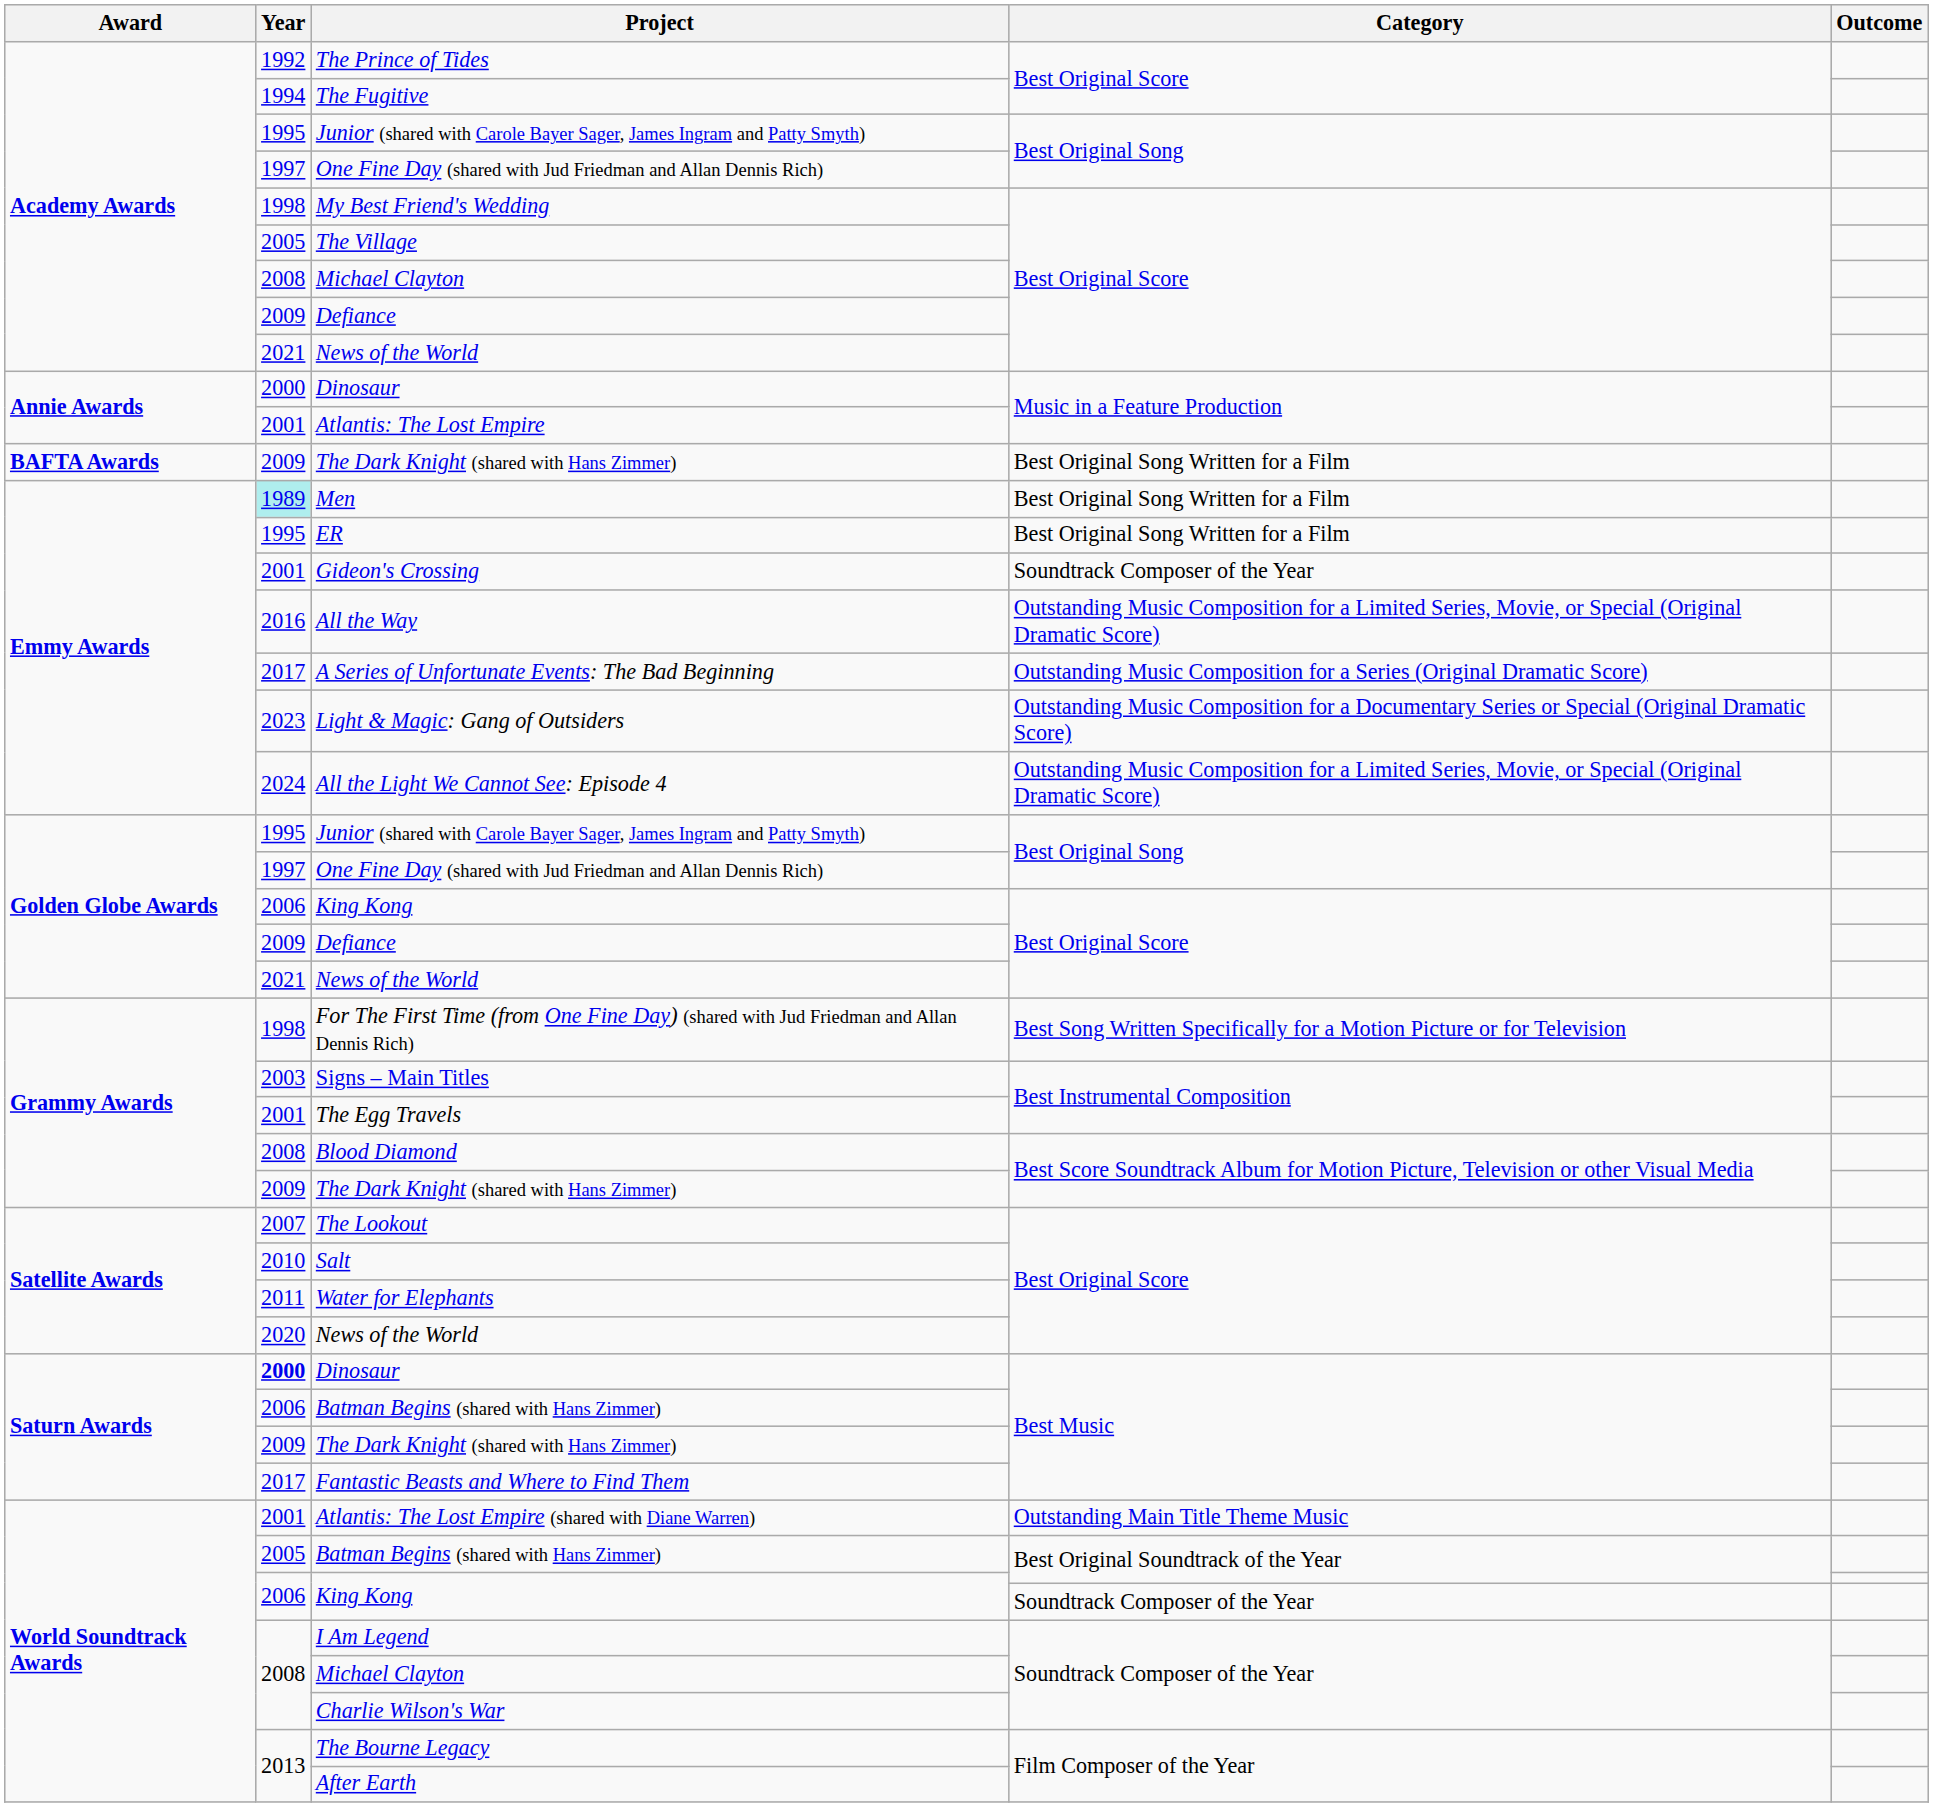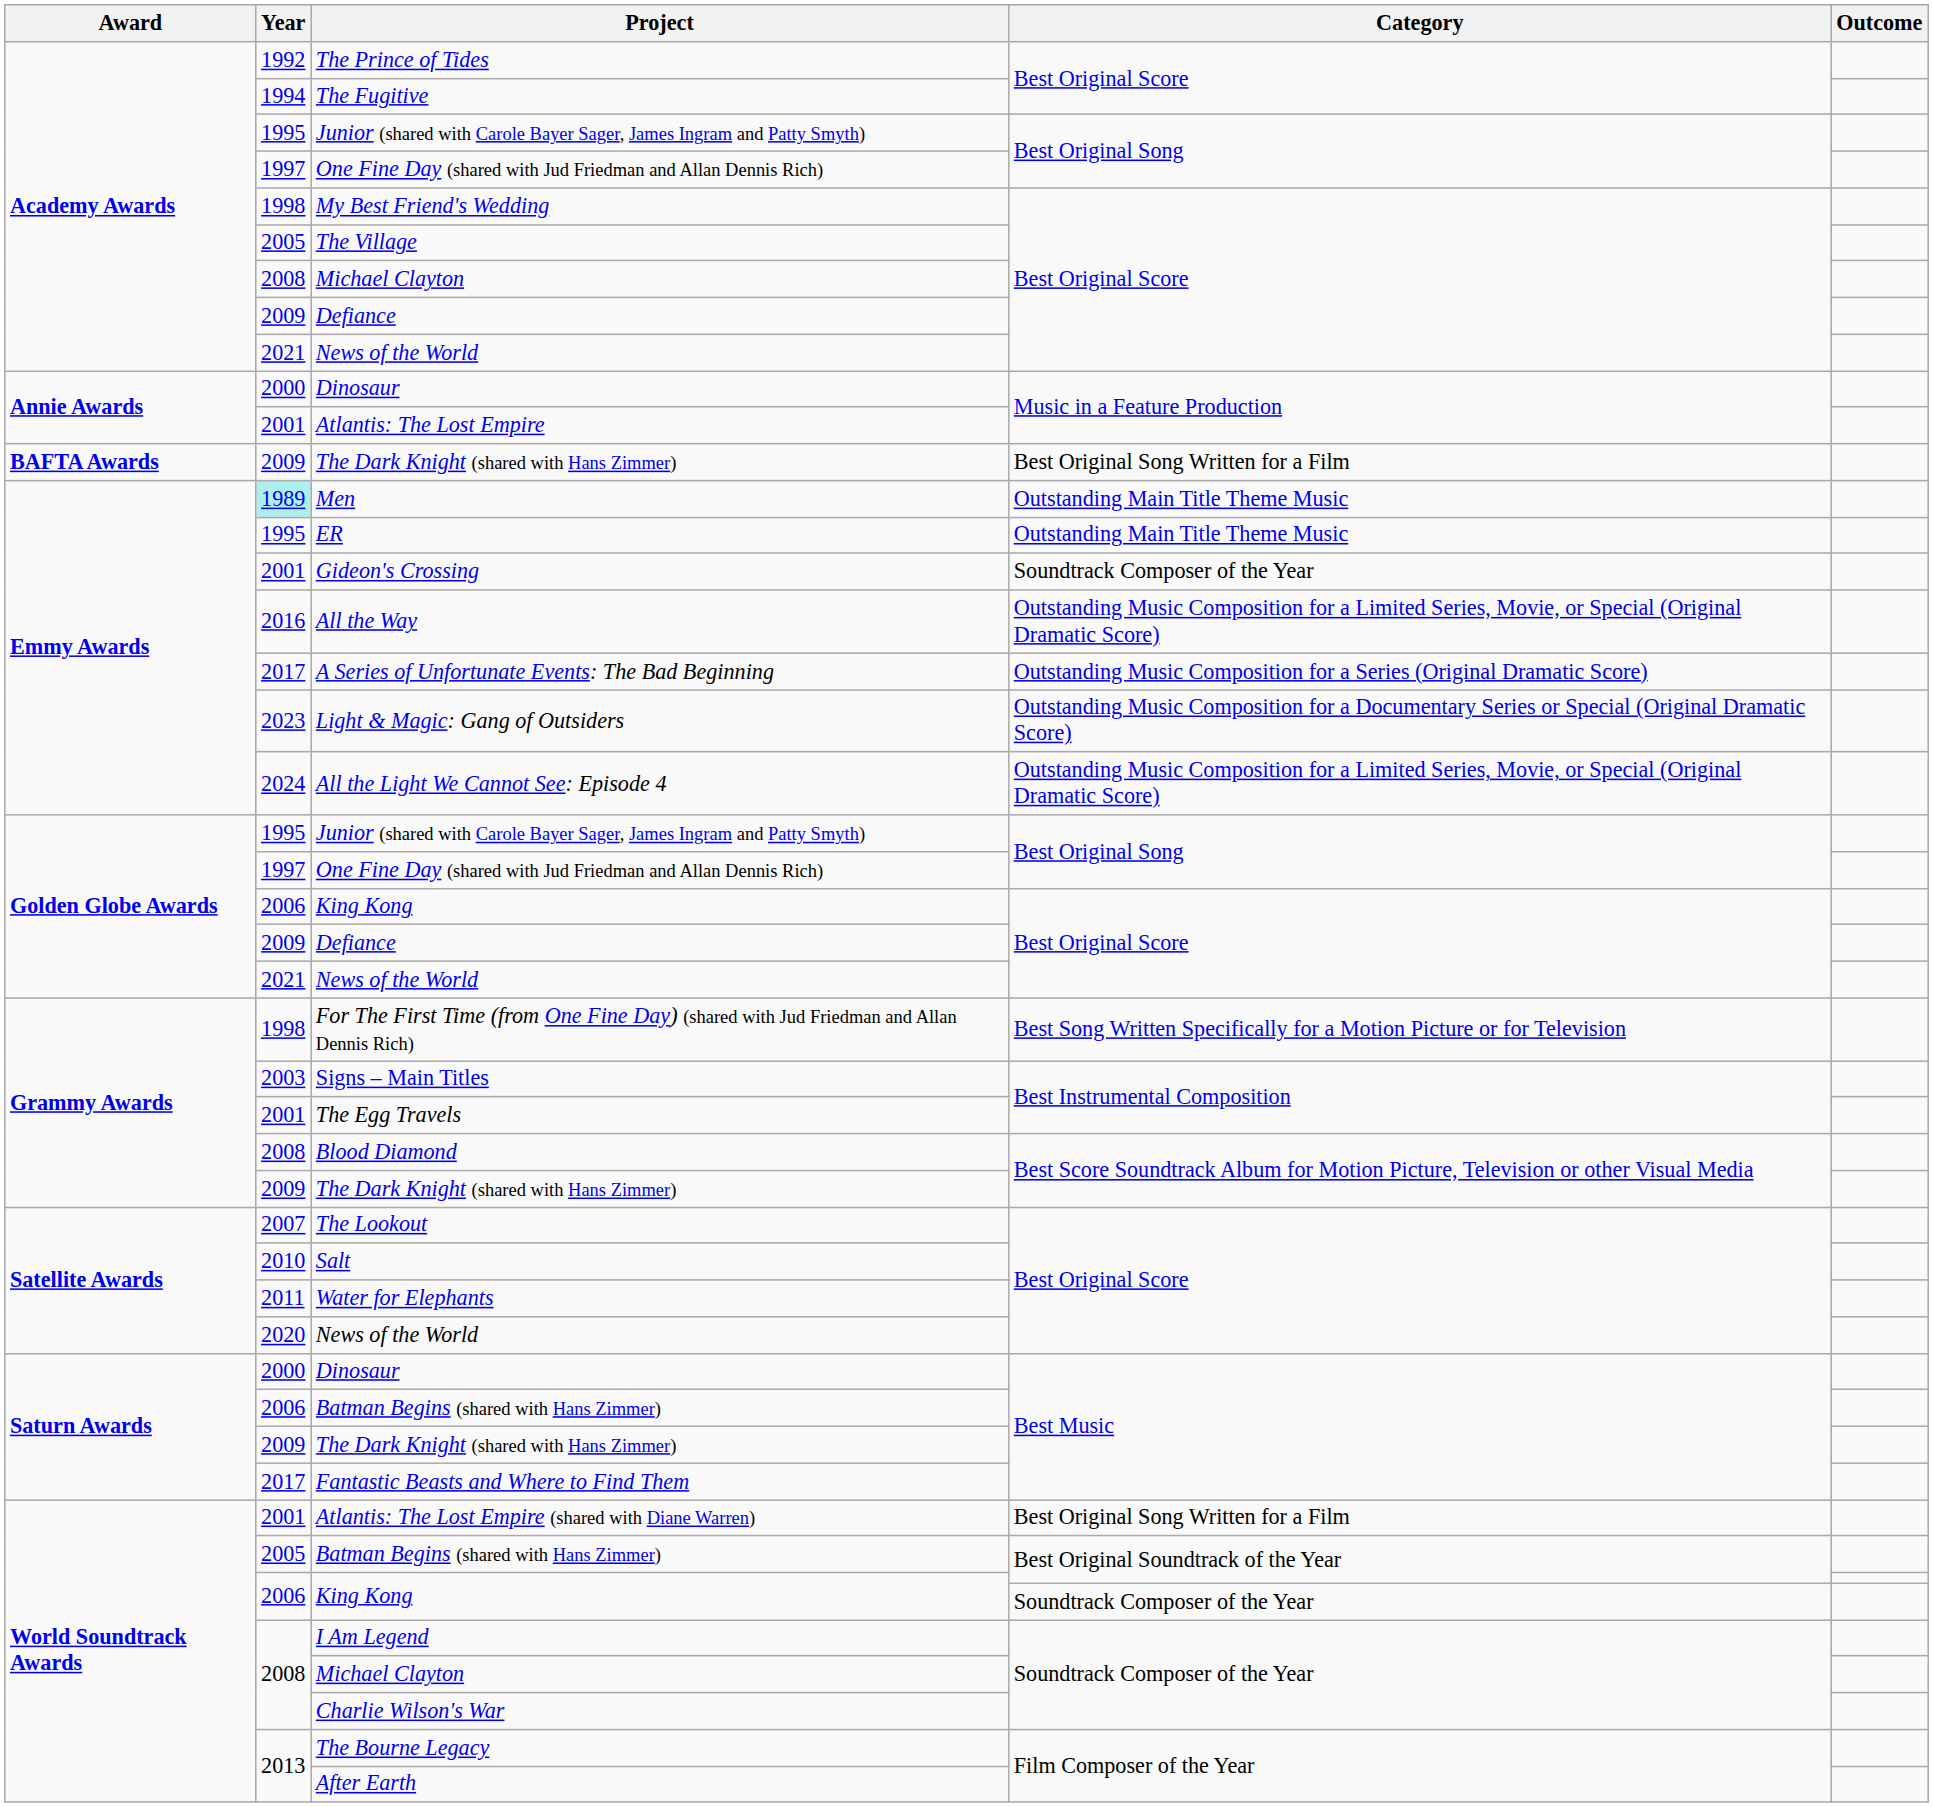 <table class="wikitable" style="font-size: 90%;">
 <tr>
 <th>Award</th>
 <th>Year</th>
 <th>Project</th>
 <th>Category</th>
 <th>Outcome</th>
 </tr>
 <tr>
 <td rowspan="9"><strong><a href='#'>Academy Awards</a></strong></td>
 <td><a href='#'>1992</a></td>
 <td><em><a href='#'>The Prince of Tides</a></em></td>
 <td rowspan="2"><a href='#'>Best Original Score</a></td>
 <td></td>
 </tr>
 <tr>
 <td><a href='#'>1994</a></td>
 <td><em><a href='#'>The Fugitive</a></em></td>
 <td></td>
 </tr>
 <tr>
 <td><a href='#'>1995</a></td>
 <td><em><a href='#'>Junior</a></em> <small>(shared with <a href='#'>Carole Bayer Sager</a>, <a href='#'>James Ingram</a> and <a href='#'>Patty Smyth</a>)</small></td>
 <td rowspan="2"><a href='#'>Best Original Song</a></td>
 <td></td>
 </tr>
 <tr>
 <td><a href='#'>1997</a></td>
 <td><em><a href='#'>One Fine Day</a></em> <small>(shared with Jud Friedman and Allan Dennis Rich)</small></td>
 <td></td>
 </tr>
 <tr>
 <td><a href='#'>1998</a></td>
 <td><em><a href='#'>My Best Friend's Wedding</a></em></td>
 <td rowspan="5"><a href='#'>Best Original Score</a></td>
 <td></td>
 </tr>
 <tr>
 <td><a href='#'>2005</a></td>
 <td><em><a href='#'>The Village</a></em></td>
 <td></td>
 </tr>
 <tr>
 <td><a href='#'>2008</a></td>
 <td><em><a href='#'>Michael Clayton</a></em></td>
 <td></td>
 </tr>
 <tr>
 <td><a href='#'>2009</a></td>
 <td><em><a href='#'>Defiance</a></em></td>
 <td></td>
 </tr>
 <tr>
 <td><a href='#'>2021</a></td>
 <td><em><a href='#'>News of the World</a></em></td>
 <td></td>
 </tr>
 <tr>
 <td rowspan="2"><strong><a href='#'>Annie Awards</a></strong></td>
 <td><a href='#'>2000</a></td>
 <td><em><a href='#'>Dinosaur</a></em></td>
 <td rowspan="2"><a href='#'>Music in a Feature Production</a></td>
 <td></td>
 </tr>
 <tr>
 <td><a href='#'>2001</a></td>
 <td><em><a href='#'>Atlantis: The Lost Empire</a></em></td>
 <td></td>
 </tr>
 <tr>
 <td><strong><a href='#'>BAFTA Awards</a></strong></td>
 <td><a href='#'>2009</a></td>
 <td><em><a href='#'>The Dark Knight</a></em> <small>(shared with <a href='#'>Hans Zimmer</a>)</small></td>
 <td>Best Original Song Written for a Film</td>
 <td></td>
 </tr>
 <tr>
 <td rowspan="7"><strong><a href='#'>Emmy Awards</a></strong></td>
 <td style="background: paleturquoise;"><a href='#'>1989</a></td>
 <td><em><a href='#'>Men</a></em></td>
-<td>Best Original Song Written for a Film</td>
+<td><a href='#'>Outstanding Main Title Theme Music</a></td>
 <td></td>
 </tr>
 <tr>
 <td><a href='#'>1995</a></td>
 <td><em><a href='#'>ER</a></em></td>
-<td>Best Original Song Written for a Film</td>
+<td><a href='#'>Outstanding Main Title Theme Music</a></td>
 <td></td>
 </tr>
 <tr>
 <td><a href='#'>2001</a></td>
 <td><em><a href='#'>Gideon's Crossing</a></em></td>
 <td>Soundtrack Composer of the Year</td>
 <td></td>
 </tr>
 <tr>
 <td><a href='#'>2016</a></td>
 <td><em><a href='#'>All the Way</a></em></td>
 <td><a href='#'>Outstanding Music Composition for a Limited Series, Movie, or Special (Original Dramatic Score)</a></td>
 <td></td>
 </tr>
 <tr>
 <td><a href='#'>2017</a></td>
 <td><em><a href='#'>A Series of Unfortunate Events</a>: The Bad Beginning</em></td>
 <td><a href='#'>Outstanding Music Composition for a Series (Original Dramatic Score)</a></td>
 <td></td>
 </tr>
 <tr>
 <td><a href='#'>2023</a></td>
 <td><em><a href='#'>Light & Magic</a>: Gang of Outsiders</em></td>
 <td><a href='#'>Outstanding Music Composition for a Documentary Series or Special (Original Dramatic Score)</a></td>
 <td></td>
 </tr>
 <tr>
 <td><a href='#'>2024</a></td>
 <td><em><a href='#'>All the Light We Cannot See</a>: Episode 4</em></td>
 <td><a href='#'>Outstanding Music Composition for a Limited Series, Movie, or Special (Original Dramatic Score)</a></td>
 <td></td>
 </tr>
 <tr>
 <td rowspan="5"><strong><a href='#'>Golden Globe Awards</a></strong></td>
 <td><a href='#'>1995</a></td>
 <td><em><a href='#'>Junior</a></em> <small>(shared with <a href='#'>Carole Bayer Sager</a>, <a href='#'>James Ingram</a> and <a href='#'>Patty Smyth</a>)</small></td>
 <td rowspan="2"><a href='#'>Best Original Song</a></td>
 <td></td>
 </tr>
 <tr>
 <td><a href='#'>1997</a></td>
 <td><em><a href='#'>One Fine Day</a></em> <small>(shared with Jud Friedman and Allan Dennis Rich)</small></td>
 <td></td>
 </tr>
 <tr>
 <td><a href='#'>2006</a></td>
 <td><em><a href='#'>King Kong</a></em></td>
 <td rowspan="3"><a href='#'>Best Original Score</a></td>
 <td></td>
 </tr>
 <tr>
 <td><a href='#'>2009</a></td>
 <td><em><a href='#'>Defiance</a></em></td>
 <td></td>
 </tr>
 <tr>
 <td><a href='#'>2021</a></td>
 <td><em><a href='#'>News of the World</a></em></td>
 <td></td>
 </tr>
 <tr>
 <td rowspan="5"><strong><a href='#'>Grammy Awards</a></strong></td>
 <td><a href='#'>1998</a></td>
 <td><em>For The First Time (from <a href='#'>One Fine Day</a>)</em> <small>(shared with Jud Friedman and Allan Dennis Rich)</small></td>
 <td><a href='#'>Best Song Written Specifically for a Motion Picture or for Television</a></td>
 <td></td>
 </tr>
 <tr>
 <td><a href='#'>2003</a></td>
 <td><a href='#'>Signs – Main Titles</a></td>
 <td rowspan="2"><a href='#'>Best Instrumental Composition</a></td>
 <td></td>
 </tr>
 <tr>
 <td><a href='#'>2001</a></td>
 <td><em>The Egg Travels</em></td>
 <td></td>
 </tr>
 <tr>
 <td><a href='#'>2008</a></td>
 <td><em><a href='#'>Blood Diamond</a></em></td>
 <td rowspan="2"><a href='#'>Best Score Soundtrack Album for Motion Picture, Television or other Visual Media</a></td>
 <td></td>
 </tr>
 <tr>
 <td><a href='#'>2009</a></td>
 <td><em><a href='#'>The Dark Knight</a></em> <small>(shared with <a href='#'>Hans Zimmer</a>)</small></td>
 <td></td>
 </tr>
 <tr>
 <td rowspan="4"><strong><a href='#'>Satellite Awards</a></strong></td>
 <td><a href='#'>2007</a></td>
 <td><em><a href='#'>The Lookout</a></em></td>
 <td rowspan="4"><a href='#'>Best Original Score</a></td>
 <td></td>
 </tr>
 <tr>
 <td><a href='#'>2010</a></td>
 <td><em><a href='#'>Salt</a></em></td>
 <td></td>
 </tr>
 <tr>
 <td><a href='#'>2011</a></td>
 <td><em><a href='#'>Water for Elephants</a></em></td>
 <td></td>
 </tr>
 <tr>
 <td><a href='#'>2020</a></td>
 <td><em>News of the World</em></td>
 <td></td>
 </tr>
 <tr>
 <td rowspan="4"><strong><a href='#'>Saturn Awards</a></strong></td>
-<td><strong><a href='#'>2000</a></strong></td>
+<td><a href='#'>2000</a></td>
 <td><em><a href='#'>Dinosaur</a></em></td>
 <td rowspan="4"><a href='#'>Best Music</a></td>
 <td></td>
 </tr>
 <tr>
 <td><a href='#'>2006</a></td>
 <td><em><a href='#'>Batman Begins</a></em> <small>(shared with <a href='#'>Hans Zimmer</a>)</small></td>
 <td></td>
 </tr>
 <tr>
 <td><a href='#'>2009</a></td>
 <td><em><a href='#'>The Dark Knight</a></em> <small>(shared with <a href='#'>Hans Zimmer</a>)</small></td>
 <td></td>
 </tr>
 <tr>
 <td><a href='#'>2017</a></td>
 <td><em><a href='#'>Fantastic Beasts and Where to Find Them</a></em></td>
 <td></td>
 </tr>
 <tr>
 <td rowspan="9"><strong><a href='#'>World Soundtrack Awards</a></strong></td>
 <td><a href='#'>2001</a></td>
 <td><em><a href='#'>Atlantis: The Lost Empire</a></em> <small>(shared with <a href='#'>Diane Warren</a>)</small></td>
-<td><a href='#'>Outstanding Main Title Theme Music</a></td>
+<td>Best Original Song Written for a Film</td>
 <td></td>
 </tr>
 <tr>
 <td><a href='#'>2005</a></td>
 <td><em><a href='#'>Batman Begins</a></em> <small>(shared with <a href='#'>Hans Zimmer</a>)</small></td>
 <td rowspan="2">Best Original Soundtrack of the Year</td>
 <td></td>
 </tr>
 <tr>
 <td rowspan="2"><a href='#'>2006</a></td>
 <td rowspan="2"><em><a href='#'>King Kong</a></em></td>
 <td></td>
 </tr>
 <tr>
 <td>Soundtrack Composer of the Year</td>
 <td></td>
 </tr>
 <tr>
 <td rowspan="3">2008</td>
 <td><em><a href='#'>I Am Legend</a></em></td>
 <td rowspan="3">Soundtrack Composer of the Year</td>
 <td></td>
 </tr>
 <tr>
 <td><em><a href='#'>Michael Clayton</a></em></td>
 <td></td>
 </tr>
 <tr>
 <td><em><a href='#'>Charlie Wilson's War</a></em></td>
 <td></td>
 </tr>
 <tr>
 <td rowspan="2">2013</td>
 <td><em><a href='#'>The Bourne Legacy</a></em></td>
 <td rowspan="2">Film Composer of the Year</td>
 <td></td>
 </tr>
 <tr>
 <td><em><a href='#'>After Earth</a></em></td>
 <td></td>
 </tr>
 </table>
